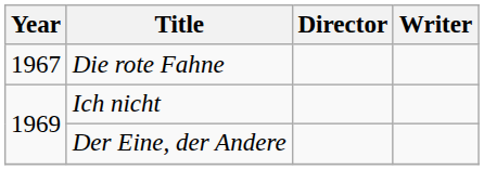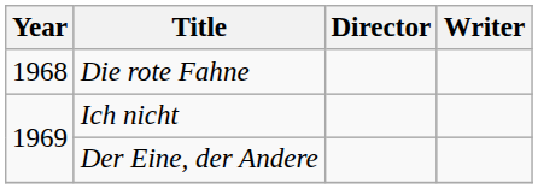 <table class="wikitable">
 <tr>
 <th>Year</th>
 <th>Title</th>
 <th>Director</th>
 <th>Writer</th>
 </tr>
 <tr>
-<td>1967</td>
+<td>1968</td>
 <td><em>Die rote Fahne</em></td>
 <td></td>
 <td></td>
 </tr>
 <tr>
 <td rowspan=2>1969</td>
 <td><em>Ich nicht</em></td>
 <td></td>
 <td></td>
 </tr>
 <tr>
 <td><em>Der Eine, der Andere</em></td>
 <td></td>
 <td></td>
 </tr>
 <tr>
 </tr>
 </table>
